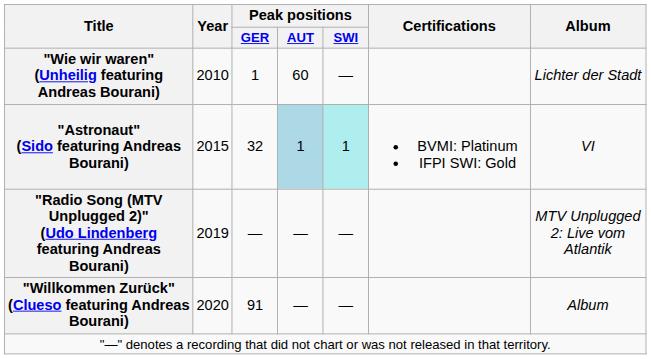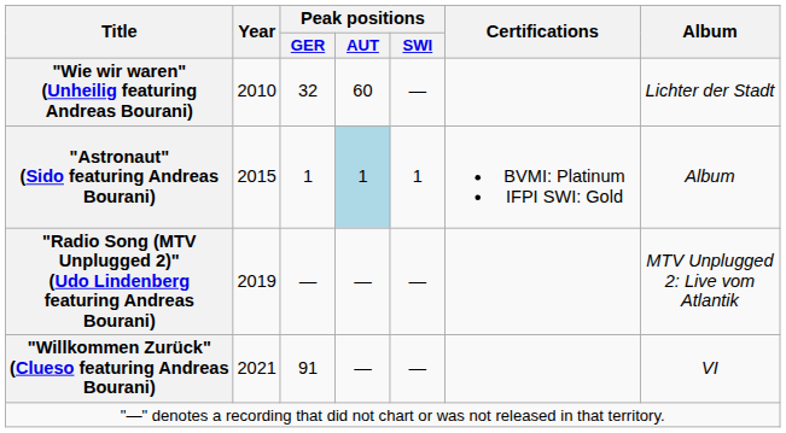 <table class="wikitable plainrowheaders" style="text-align:center;">
 <tr>
 <th align="center" rowspan="2" width="200">Title</th>
 <th align="center" rowspan="2" width="10">Year</th>
 <th align="center" colspan="3" width="20">Peak positions</th>
 <th align="center" rowspan="2" width="170">Certifications</th>
 <th align="center" rowspan="2" width="120">Album</th>
 </tr>
 <tr>
 <th scope="col" style="width:3em;font-size:90%;"><a href='#'>GER</a><br></th>
 <th scope="col" style="width:3em;font-size:90%;"><a href='#'>AUT</a><br></th>
 <th scope="col" style="width:3em;font-size:90%;"><a href='#'>SWI</a><br></th>
 </tr>
 <tr>
 <th scope="row">"Wie wir waren" <br><span>(<a href='#'>Unheilig</a> featuring Andreas Bourani)</span></th>
 <td>2010</td>
-<td>1</td>
+<td>32</td>
 <td>60</td>
 <td>—</td>
 <td></td>
 <td><em>Lichter der Stadt</em></td>
 </tr>
 <tr>
 <th scope="row">"Astronaut" <br><span>(<a href='#'>Sido</a> featuring Andreas Bourani)</span></th>
 <td>2015</td>
-<td>32</td>
+<td>1</td>
 <td style="background: lightblue;">1</td>
-<td style="background: paleturquoise;">1</td>
+<td>1</td>
 <td><br><ul><li>BVMI: Platinum</li><li>IFPI SWI: Gold</li></ul></td>
-<td><em>VI</em></td>
+<td><em>Album</em></td>
 </tr>
 <tr>
 <th scope="row">"Radio Song (MTV Unplugged 2)"<br><span>(<a href='#'>Udo Lindenberg</a> featuring Andreas Bourani)</span></th>
 <td>2019</td>
 <td>—</td>
 <td>—</td>
 <td>—</td>
 <td></td>
 <td><em>MTV Unplugged 2: Live vom Atlantik</em></td>
 </tr>
 <tr>
 <th scope="row">"Willkommen Zurück"<br><span>(<a href='#'>Clueso</a> featuring Andreas Bourani)</span></th>
-<td>2020</td>
+<td>2021</td>
 <td>91</td>
 <td>—</td>
 <td>—</td>
 <td></td>
-<td><em>Album</em></td>
+<td><em>VI</em></td>
 </tr>
 <tr>
 <td colspan="11" style="font-size:90%">"—" denotes a recording that did not chart or was not released in that territory.</td>
 </tr>
 </table>
